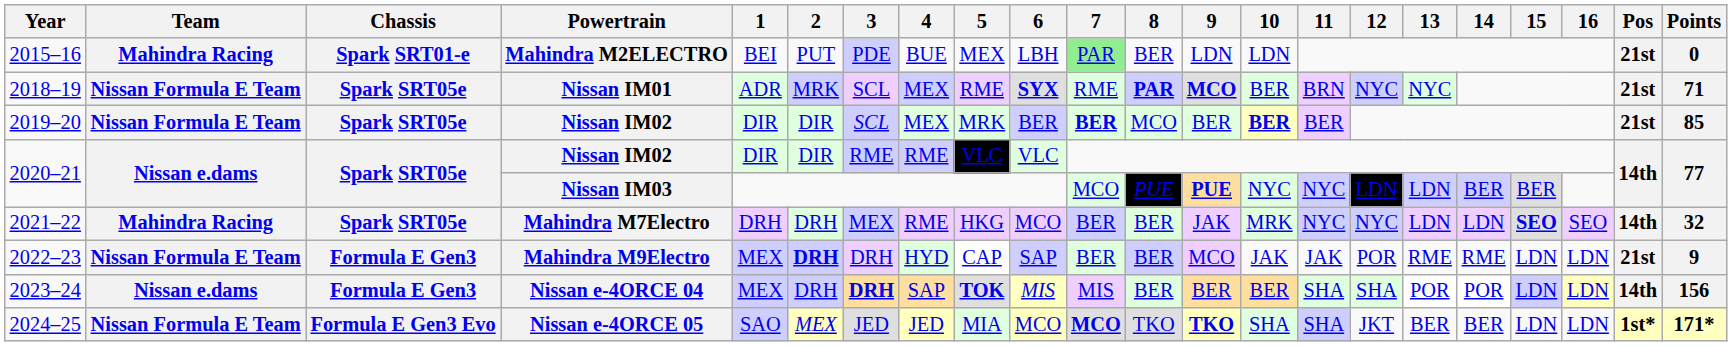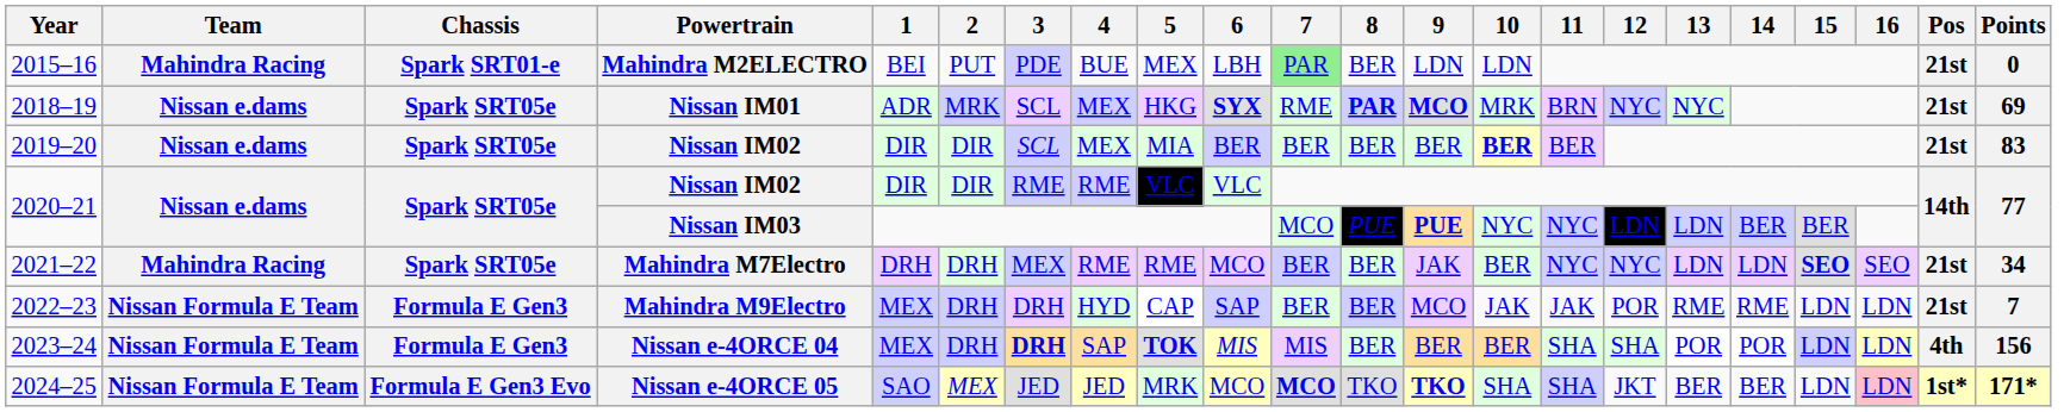 <table class="wikitable" style="text-align:center; font-size:85%">
 <tr>
 <th>Year</th>
 <th>Team</th>
 <th>Chassis</th>
 <th>Powertrain</th>
 <th>1</th>
 <th>2</th>
 <th>3</th>
 <th>4</th>
 <th>5</th>
 <th>6</th>
 <th>7</th>
 <th>8</th>
 <th>9</th>
 <th>10</th>
 <th>11</th>
 <th>12</th>
 <th>13</th>
 <th>14</th>
 <th>15</th>
 <th>16</th>
 <th>Pos</th>
 <th>Points</th>
 </tr>
 <tr>
 <td nowrap><a href='#'>2015–16</a></td>
 <th nowrap><a href='#'>Mahindra Racing</a></th>
 <th nowrap><a href='#'>Spark</a> <a href='#'>SRT01-e</a></th>
 <th nowrap><a href='#'>Mahindra</a> M2ELECTRO</th>
 <td><a href='#'>BEI</a></td>
 <td><a href='#'>PUT</a></td>
 <td style="background:#CFCFFF;"><a href='#'>PDE</a><br></td>
 <td><a href='#'>BUE</a></td>
 <td><a href='#'>MEX</a></td>
 <td><a href='#'>LBH</a></td>
 <td style="background: lightgreen;"><a href='#'>PAR</a></td>
 <td><a href='#'>BER</a></td>
 <td><a href='#'>LDN</a></td>
 <td><a href='#'>LDN</a></td>
 <td colspan=6></td>
 <th>21st</th>
 <th>0</th>
 </tr>
 <tr>
 <td nowrap><a href='#'>2018–19</a></td>
-<th nowrap><a href='#'>Nissan Formula E Team</a></th>
+<th nowrap><a href='#'>Nissan e.dams</a></th>
 <th nowrap><a href='#'>Spark</a> <a href='#'>SRT05e</a></th>
 <th nowrap><a href='#'>Nissan</a> IM01</th>
 <td style="background:#DFFFDF;"><a href='#'>ADR</a><br></td>
 <td style="background:#CFCFFF;"><a href='#'>MRK</a><br></td>
 <td style="background:#EFCFFF;"><a href='#'>SCL</a><br></td>
 <td style="background:#CFCFFF;"><a href='#'>MEX</a><br></td>
-<td style="background:#EFCFFF;"><a href='#'>RME</a><br></td>
+<td style="background:#EFCFFF;"><a href='#'>HKG</a><br></td>
 <td style="background:#DFDFDF;"><strong><a href='#'>SYX</a></strong><br></td>
 <td style="background:#DFFFDF;"><a href='#'>RME</a><br></td>
 <td style="background:#CFCFFF;"><strong><a href='#'>PAR</a></strong><br></td>
 <td style="background:#DFDFDF;"><strong><a href='#'>MCO</a></strong><br></td>
-<td style="background:#DFFFDF;"><a href='#'>BER</a><br></td>
+<td style="background:#DFFFDF;"><a href='#'>MRK</a><br></td>
 <td style="background:#EFCFFF;"><a href='#'>BRN</a><br></td>
 <td style="background:#CFCFFF;"><a href='#'>NYC</a><br></td>
 <td style="background:#DFFFDF;"><a href='#'>NYC</a><br></td>
 <td colspan=3></td>
 <th>21st</th>
-<th>71</th>
+<th>69</th>
 </tr>
 <tr>
 <td nowrap><a href='#'>2019–20</a></td>
-<th nowrap><a href='#'>Nissan Formula E Team</a></th>
+<th nowrap><a href='#'>Nissan e.dams</a></th>
 <th nowrap><a href='#'>Spark</a> <a href='#'>SRT05e</a></th>
 <th nowrap><a href='#'>Nissan</a> IM02</th>
 <td style="background:#DFFFDF;"><a href='#'>DIR</a><br></td>
 <td style="background:#DFFFDF;"><a href='#'>DIR</a><br></td>
 <td style="background:#CFCFFF;"><em><a href='#'>SCL</a></em><br></td>
 <td style="background:#DFFFDF;"><a href='#'>MEX</a><br></td>
-<td style="background:#DFFFDF;"><a href='#'>MRK</a><br></td>
+<td style="background:#dfffdf;"><a href='#'>MIA</a><br></td>
 <td style="background:#CFCFFF;"><a href='#'>BER</a><br></td>
-<td style="background:#DFFFDF;"><strong><a href='#'>BER</a><br></strong></td>
-<td style="background:#dfffdf;"><a href='#'>MCO</a><br></td>
+<td style="background:#DFFFDF;"><a href='#'>BER</a><br></td>
+<td style="background:#DFFFDF;"><a href='#'>BER</a><br></td>
 <td style="background:#DFFFDF;"><a href='#'>BER</a><br></td>
 <td style="background:#FFFFBF;"><strong><a href='#'>BER</a></strong><br></td>
 <td style="background:#EFCFFF;"><a href='#'>BER</a><br></td>
 <td colspan=5></td>
 <th>21st</th>
-<th>85</th>
+<th>83</th>
 </tr>
 <tr>
 <td rowspan=2 nowrap><a href='#'>2020–21</a></td>
 <th rowspan=2 nowrap><a href='#'>Nissan e.dams</a></th>
 <th rowspan=2 nowrap><a href='#'>Spark</a> <a href='#'>SRT05e</a></th>
 <th nowrap><a href='#'>Nissan</a> IM02</th>
 <td style="background:#DFFFDF;"><a href='#'>DIR</a><br></td>
 <td style="background:#DFFFDF;"><a href='#'>DIR</a><br></td>
 <td style="background:#CFCFFF;"><a href='#'>RME</a><br></td>
 <td style="background:#CFCFFF;"><a href='#'>RME</a><br></td>
 <td style="background-color:#000000;color:white"><a href='#'><span>VLC</span></a><br></td>
 <td style="background:#DFFFDF;"><a href='#'>VLC</a><br></td>
 <td colspan=10></td>
 <th rowspan=2>14th</th>
 <th rowspan=2>77</th>
 </tr>
 <tr>
 <th nowrap><a href='#'>Nissan</a> IM03</th>
 <td colspan=6></td>
 <td style="background:#DFFFDF;"><a href='#'>MCO</a><br></td>
 <td style="background-color:#000000;color:white"><em><a href='#'><span>PUE</span></a></em><br></td>
 <td style="background:#FFDF9F;"><strong><a href='#'>PUE</a></strong><br></td>
 <td style="background:#DFFFDF;"><a href='#'>NYC</a><br></td>
 <td style="background:#CFCFFF;"><a href='#'>NYC</a><br></td>
 <td style="background-color:#000000;color:white"><a href='#'><span>LDN</span></a><br></td>
 <td style="background:#CFCFFF;"><a href='#'>LDN</a><br></td>
 <td style="background:#CFCFFF;"><a href='#'>BER</a><br></td>
 <td style="background:#DFDFDF;"><a href='#'>BER</a><br></td>
 <td></td>
 </tr>
 <tr>
 <td nowrap><a href='#'>2021–22</a></td>
 <th nowrap><a href='#'>Mahindra Racing</a></th>
 <th nowrap><a href='#'>Spark</a> <a href='#'>SRT05e</a></th>
 <th nowrap><a href='#'>Mahindra</a> M7Electro</th>
 <td style="background:#EFCFFF;"><a href='#'>DRH</a><br></td>
 <td style="background:#DFFFDF;"><a href='#'>DRH</a><br></td>
 <td style="background:#CFCFFF;"><a href='#'>MEX</a><br></td>
 <td style="background:#EFCFFF;"><a href='#'>RME</a><br></td>
-<td style="background:#EFCFFF;"><a href='#'>HKG</a><br></td>
+<td style="background:#EFCFFF;"><a href='#'>RME</a><br></td>
 <td style="background:#EFCFFF;"><a href='#'>MCO</a><br></td>
 <td style="background:#CFCFFF;"><a href='#'>BER</a><br></td>
 <td style="background:#DFFFDF;"><a href='#'>BER</a><br></td>
 <td style="background:#EFCFFF;"><a href='#'>JAK</a><br></td>
-<td style="background:#DFFFDF;"><a href='#'>MRK</a><br></td>
+<td style="background:#DFFFDF;"><a href='#'>BER</a><br></td>
 <td style="background:#CFCFFF;"><a href='#'>NYC</a><br></td>
 <td style="background:#CFCFFF;"><a href='#'>NYC</a><br></td>
 <td style="background:#EFCFFF;"><a href='#'>LDN</a><br></td>
 <td style="background:#EFCFFF;"><a href='#'>LDN</a><br></td>
 <td style="background:#DFDFDF;"><strong><a href='#'>SEO</a></strong><br></td>
 <td style="background:#EFCFFF;"><a href='#'>SEO</a><br></td>
-<th>14th</th>
-<th>32</th>
+<th>21st</th>
+<th>34</th>
 </tr>
 <tr>
 <td nowrap><a href='#'>2022–23</a></td>
 <th nowrap><a href='#'>Nissan Formula E Team</a></th>
 <th nowrap><a href='#'>Formula E Gen3</a></th>
 <th nowrap><a href='#'>Mahindra M9Electro</a></th>
 <td style="background:#CFCFFF;"><a href='#'>MEX</a><br></td>
-<td style="background:#CFCFFF;"><strong><a href='#'>DRH</a><br></strong></td>
+<td style="background:#CFCFFF;"><a href='#'>DRH</a><br></td>
 <td style="background:#EFCFFF;"><a href='#'>DRH</a><br></td>
 <td style="background:#DFFFDF;"><a href='#'>HYD</a><br></td>
 <td style="background:#FFFFFF;"><a href='#'>CAP</a><br></td>
 <td style="background:#cfcfff;"><a href='#'>SAP</a><br></td>
 <td style="background:#dfffdf;"><a href='#'>BER</a><br></td>
 <td style="background:#cfcfff;"><a href='#'>BER</a><br></td>
 <td style="background:#efcfff;"><a href='#'>MCO</a><br></td>
 <td style="background:#;"><a href='#'>JAK</a><br></td>
 <td style="background:#;"><a href='#'>JAK</a><br></td>
 <td style="background:#;"><a href='#'>POR</a><br></td>
 <td style="background:#;"><a href='#'>RME</a><br></td>
 <td style="background:#;"><a href='#'>RME</a><br></td>
 <td style="background:#;"><a href='#'>LDN</a><br></td>
 <td style="background:#;"><a href='#'>LDN</a><br></td>
 <th>21st</th>
-<th>9</th>
+<th>7</th>
 </tr>
 <tr>
 <td nowrap><a href='#'>2023–24</a></td>
-<th nowrap><a href='#'>Nissan e.dams</a></th>
+<th nowrap><a href='#'>Nissan Formula E Team</a></th>
 <th nowrap><a href='#'>Formula E Gen3</a></th>
 <th nowrap><a href='#'>Nissan e-4ORCE 04</a></th>
 <td style="background:#cfcfff;"><a href='#'>MEX</a><br></td>
 <td style="background:#cfcfff;"><a href='#'>DRH</a><br></td>
 <td style="background:#ffdf9f;"><strong><a href='#'>DRH</a></strong><br></td>
 <td style="background:#ffdf9f;"><a href='#'>SAP</a><br></td>
 <td style="background:#dfdfdf;"><strong><a href='#'>TOK</a></strong><br></td>
 <td style="background:#ffffbf;"><em><a href='#'>MIS</a></em><br></td>
 <td style="background:#efcfff;"><a href='#'>MIS</a><br></td>
 <td style="background:#DFFFDF;"><a href='#'>BER</a><br></td>
 <td style="background:#ffdf9f;"><a href='#'>BER</a><br></td>
 <td style="background:#ffdf9f;"><a href='#'>BER</a><br></td>
 <td style="background:#dfffdf;"><a href='#'>SHA</a><br></td>
 <td style="background:#dfffdf;"><a href='#'>SHA</a><br></td>
 <td style="background:#FFFFFF;"><a href='#'>POR</a><br></td>
 <td style="background:#FFFFFF;"><a href='#'>POR</a><br></td>
 <td style="background:#cfcfff;"><a href='#'>LDN</a><br></td>
 <td style="background:#ffffbf;"><a href='#'>LDN</a><br></td>
-<th>14th</th>
+<th>4th</th>
 <th>156</th>
 </tr>
 <tr>
 <td nowrap><a href='#'>2024–25</a></td>
 <th nowrap><a href='#'>Nissan Formula E Team</a></th>
 <th nowrap><a href='#'>Formula E Gen3 Evo</a></th>
 <th nowrap><a href='#'>Nissan e-4ORCE 05</a></th>
 <td style="background:#CFCFFF;"><a href='#'>SAO</a><br></td>
 <td style="background:#ffffbf;"><em><a href='#'>MEX</a></em><br></td>
 <td style="background:#dfdfdf;"><a href='#'>JED</a><br></td>
 <td style="background:#ffffbf;"><a href='#'>JED</a><br></td>
-<td style="background:#dfffdf;"><a href='#'>MIA</a><br></td>
+<td style="background:#DFFFDF;"><a href='#'>MRK</a><br></td>
 <td style="background:#ffffbf;"><a href='#'>MCO</a><br></td>
 <td style="background:#dfdfdf;"><strong><a href='#'>MCO</a></strong><br></td>
 <td style="background:#dfdfdf;"><a href='#'>TKO</a><br></td>
 <td style="background:#ffffbf;"><strong><a href='#'>TKO</a></strong><br></td>
 <td style="background:#dfffdf;"><a href='#'>SHA</a><br></td>
 <td style="background:#cfcfff;"><a href='#'>SHA</a><br></td>
 <td><a href='#'>JKT</a></td>
 <td><a href='#'>BER</a></td>
 <td><a href='#'>BER</a></td>
 <td><a href='#'>LDN</a></td>
-<td><a href='#'>LDN</a></td>
+<td style="background: pink;"><a href='#'>LDN</a></td>
 <th style="background:#FFFFBF;">1st*</th>
 <th style="background:#FFFFBF;">171*</th>
 </tr>
 </table>
